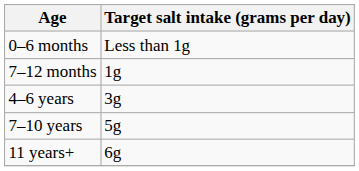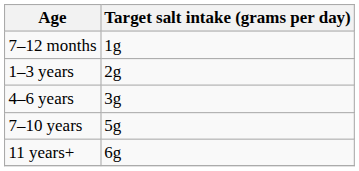 <table class="wikitable">
 <tr>
 <th>Age</th>
 <th>Target salt intake (grams per day)</th>
 </tr>
 <tr>
-<td>0–6 months</td>
-<td>Less than 1g</td>
+<td>7–12 months</td>
+<td>1g</td>
 </tr>
 <tr>
-<td>7–12 months</td>
-<td>1g</td>
+<td>1–3 years</td>
+<td>2g</td>
 </tr>
 <tr>
 <td>4–6 years</td>
 <td>3g</td>
 </tr>
 <tr>
 <td>7–10 years</td>
 <td>5g</td>
 </tr>
 <tr>
 <td>11 years+</td>
 <td>6g</td>
 </tr>
 <tr>
 </tr>
 </table>
